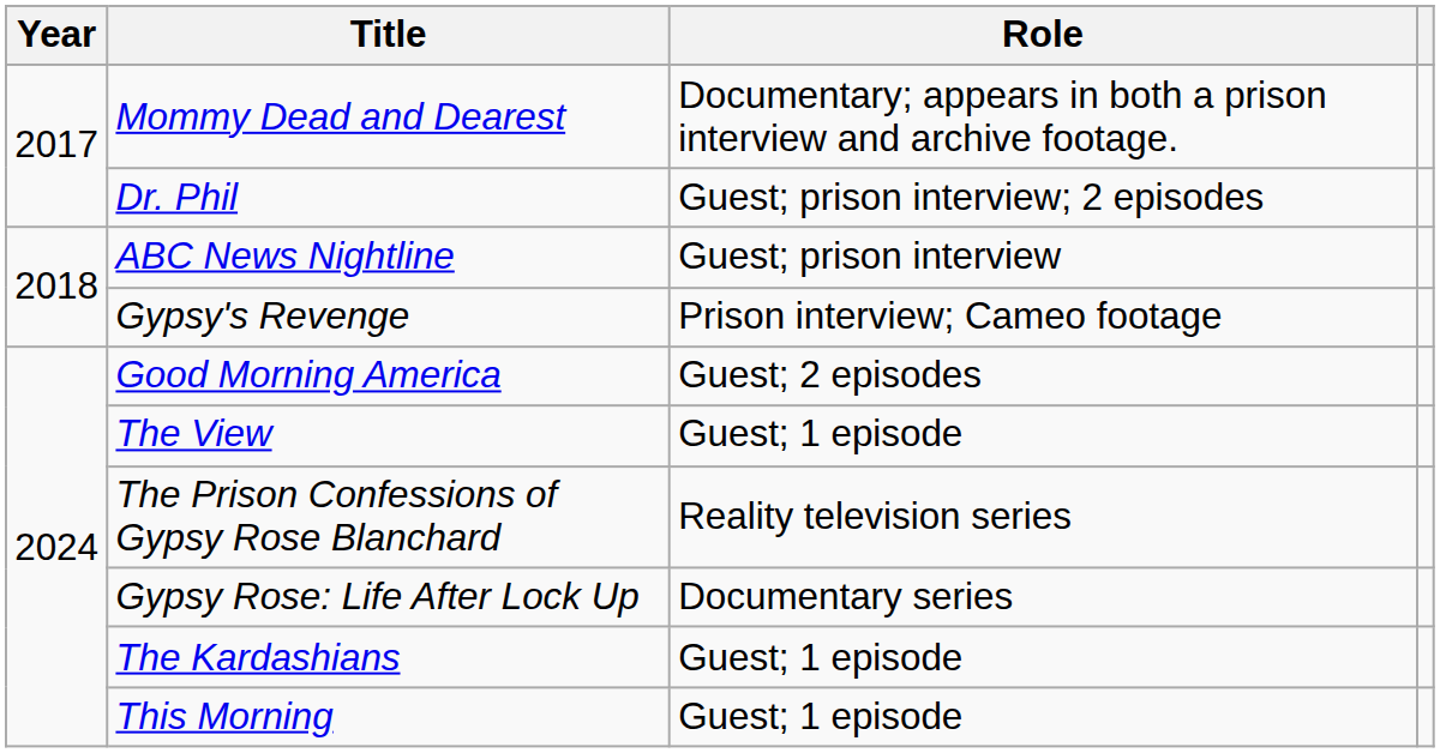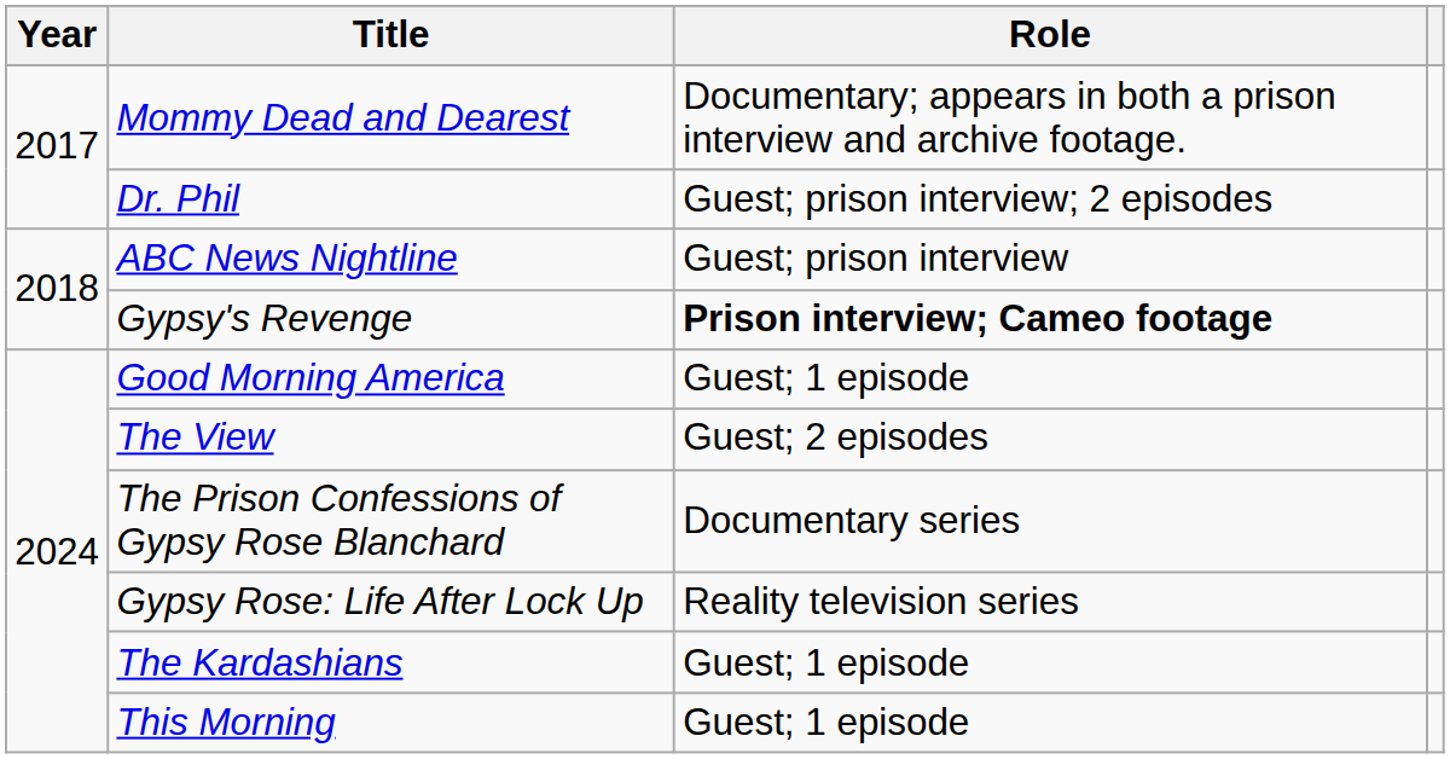 <table class="wikitable plainrowheaders sortable">
 <tr>
 <th>Year</th>
 <th>Title</th>
 <th>Role</th>
 <th class="unsortable"></th>
 </tr>
 <tr>
 <td rowspan="2">2017</td>
 <td><em><a href='#'>Mommy Dead and Dearest</a></em></td>
 <td>Documentary; appears in both a prison interview and archive footage.</td>
 <td align="center"></td>
 </tr>
 <tr>
 <td><em><a href='#'>Dr. Phil</a></em></td>
 <td>Guest; prison interview; 2 episodes</td>
 <td align="center"></td>
 </tr>
 <tr>
 <td rowspan="2">2018</td>
 <td><em><a href='#'>ABC News Nightline</a></em></td>
 <td>Guest; prison interview</td>
 <td align="center"></td>
 </tr>
 <tr>
 <td><em>Gypsy's Revenge</em></td>
-<td>Prison interview; Cameo footage</td>
+<td><strong>Prison interview; Cameo footage</strong></td>
 <td align="center"></td>
 </tr>
 <tr>
 <td rowspan="6">2024</td>
 <td><em><a href='#'>Good Morning America</a></em></td>
+<td>Guest; 1 episode</td>
+<td align="center"></td>
+</tr>
+<tr>
+<td><em><a href='#'>The View</a></em></td>
 <td>Guest; 2 episodes</td>
 <td align="center"></td>
 </tr>
 <tr>
-<td><em><a href='#'>The View</a></em></td>
-<td>Guest; 1 episode</td>
-<td align="center"></td>
-</tr>
-<tr>
 <td><em>The Prison Confessions of Gypsy Rose Blanchard</em></td>
-<td>Reality television series</td>
+<td>Documentary series</td>
 <td align="center"></td>
 </tr>
 <tr>
 <td><em>Gypsy Rose: Life After Lock Up</em></td>
-<td>Documentary series</td>
+<td>Reality television series</td>
 <td align="center"></td>
 </tr>
 <tr>
 <td><em><a href='#'>The Kardashians</a></em></td>
 <td>Guest; 1 episode</td>
 <td align="center"></td>
 </tr>
 <tr>
 <td><em><a href='#'>This Morning</a></em></td>
 <td>Guest; 1 episode</td>
 <td align="center"></td>
 </tr>
 </table>
